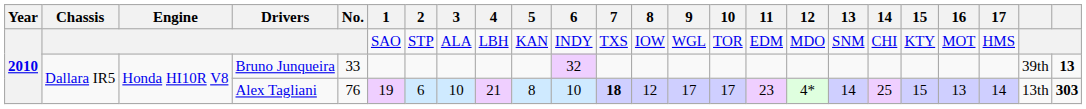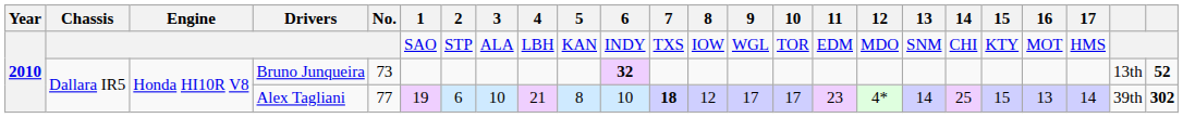 <table class="wikitable" style="text-align:center; font-size:85%">
 <tr>
 <th>Year</th>
 <th>Chassis</th>
 <th>Engine</th>
 <th>Drivers</th>
 <th>No.</th>
 <th>1</th>
 <th>2</th>
 <th>3</th>
 <th>4</th>
 <th>5</th>
 <th>6</th>
 <th>7</th>
 <th>8</th>
 <th>9</th>
 <th>10</th>
 <th>11</th>
 <th>12</th>
 <th>13</th>
 <th>14</th>
 <th>15</th>
 <th>16</th>
 <th>17</th>
 <th></th>
 <th></th>
 </tr>
 <tr>
 <th rowspan="3"><a href='#'>2010</a></th>
 <th colspan=4></th>
 <td><a href='#'>SAO</a></td>
 <td><a href='#'>STP</a></td>
 <td><a href='#'>ALA</a></td>
 <td><a href='#'>LBH</a></td>
 <td><a href='#'>KAN</a></td>
 <td><a href='#'>INDY</a></td>
 <td><a href='#'>TXS</a></td>
 <td><a href='#'>IOW</a></td>
 <td><a href='#'>WGL</a></td>
 <td><a href='#'>TOR</a></td>
 <td><a href='#'>EDM</a></td>
 <td><a href='#'>MDO</a></td>
 <td><a href='#'>SNM</a></td>
 <td><a href='#'>CHI</a></td>
 <td><a href='#'>KTY</a></td>
 <td><a href='#'>MOT</a></td>
 <td><a href='#'>HMS</a></td>
 <th colspan=2></th>
 </tr>
 <tr>
 <td rowspan="2"><a href='#'>Dallara</a> IR5</td>
 <td rowspan="2"><a href='#'>Honda</a> <a href='#'>HI10R</a> <a href='#'>V8</a></td>
 <td align="left"> <a href='#'>Bruno Junqueira</a></td>
-<td>33</td>
+<td>73</td>
 <td></td>
 <td></td>
 <td></td>
 <td></td>
 <td></td>
-<td style="background:#EFCFFF;">32</td>
+<td style="background:#EFCFFF;"><strong>32</strong></td>
 <td></td>
 <td></td>
 <td></td>
 <td></td>
 <td></td>
 <td></td>
 <td></td>
 <td></td>
 <td></td>
 <td></td>
 <td></td>
-<td>39th</td>
-<td><strong>13</strong></td>
+<td>13th</td>
+<td><strong>52</strong></td>
 </tr>
 <tr>
 <td align="left"> <a href='#'>Alex Tagliani</a></td>
-<td>76</td>
+<td>77</td>
 <td style="background:#EFCFFF;">19</td>
 <td style="background:#CFEAFF;">6</td>
 <td style="background:#CFEAFF;">10</td>
 <td style="background:#EFCFFF;">21</td>
 <td style="background:#CFEAFF;">8</td>
 <td style="background:#CFEAFF;">10</td>
 <td style="background:#CFCFFF;"><strong>18</strong></td>
 <td style="background:#CFCFFF;">12</td>
 <td style="background:#CFCFFF;">17</td>
 <td style="background:#CFCFFF;">17</td>
 <td style="background:#EFCFFF;">23</td>
 <td style="background:#DFFFDF;">4*</td>
 <td style="background:#CFCFFF;">14</td>
 <td style="background:#EFCFFF;">25</td>
 <td style="background:#CFCFFF;">15</td>
 <td style="background:#CFCFFF;">13</td>
 <td style="background:#CFCFFF;">14</td>
-<td>13th</td>
-<td><strong>303</strong></td>
+<td>39th</td>
+<td><strong>302</strong></td>
 </tr>
 </table>
